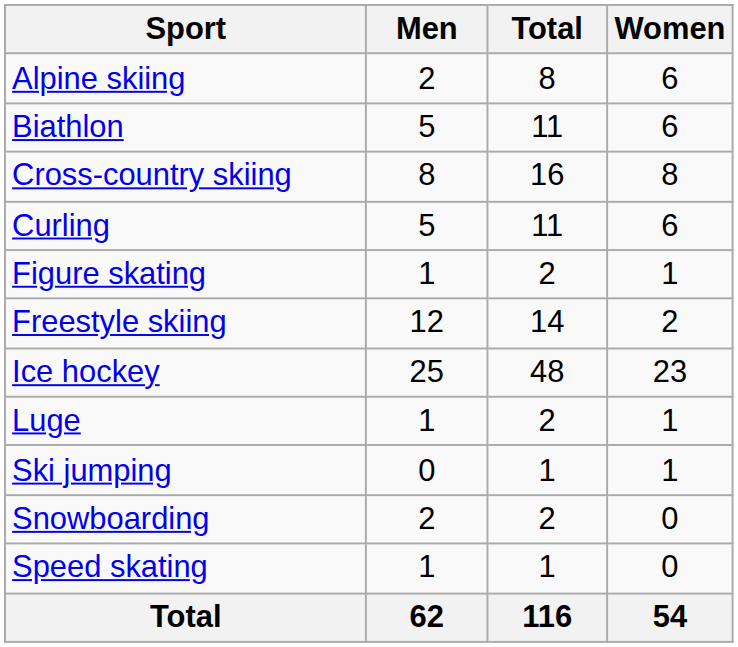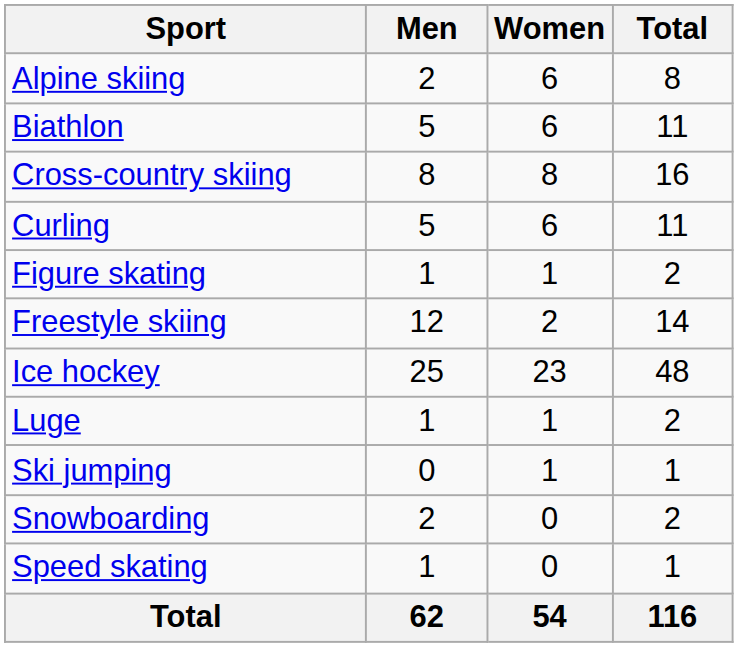 <table class="wikitable sortable" style="text-align:center">
 <tr>
 <th width=180>Sport</th>
 <th width=55>Men</th>
+<th width=55>Women</th>
 <th width=55>Total</th>
-<th width=55>Women</th>
 </tr>
 <tr>
 <td align=left><a href='#'>Alpine skiing</a></td>
 <td>2</td>
+<td>6</td>
 <td>8</td>
-<td>6</td>
 </tr>
 <tr>
 <td align=left><a href='#'>Biathlon</a></td>
 <td>5</td>
+<td>6</td>
 <td>11</td>
-<td>6</td>
 </tr>
 <tr>
 <td align=left><a href='#'>Cross-country skiing</a></td>
 <td>8</td>
+<td>8</td>
 <td>16</td>
-<td>8</td>
 </tr>
 <tr>
 <td align=left><a href='#'>Curling</a></td>
 <td>5</td>
+<td>6</td>
 <td>11</td>
-<td>6</td>
 </tr>
 <tr>
 <td align=left><a href='#'>Figure skating</a></td>
 <td>1</td>
+<td>1</td>
 <td>2</td>
-<td>1</td>
 </tr>
 <tr>
 <td align=left><a href='#'>Freestyle skiing</a></td>
 <td>12</td>
+<td>2</td>
 <td>14</td>
-<td>2</td>
 </tr>
 <tr>
 <td align=left><a href='#'>Ice hockey</a></td>
 <td>25</td>
+<td>23</td>
 <td>48</td>
-<td>23</td>
 </tr>
 <tr>
 <td align=left><a href='#'>Luge</a></td>
 <td>1</td>
+<td>1</td>
 <td>2</td>
-<td>1</td>
 </tr>
 <tr>
 <td align=left><a href='#'>Ski jumping</a></td>
 <td>0</td>
 <td>1</td>
 <td>1</td>
 </tr>
 <tr>
 <td align=left><a href='#'>Snowboarding</a></td>
 <td>2</td>
+<td>0</td>
 <td>2</td>
-<td>0</td>
 </tr>
 <tr>
 <td align=left><a href='#'>Speed skating</a></td>
 <td>1</td>
+<td>0</td>
 <td>1</td>
-<td>0</td>
 </tr>
 <tr>
 <th>Total</th>
 <th>62</th>
+<th>54</th>
 <th>116</th>
-<th>54</th>
 </tr>
 </table>
